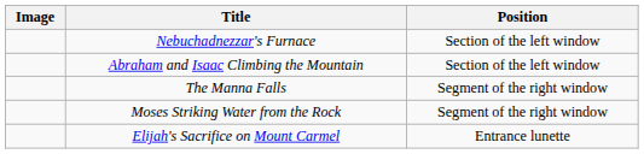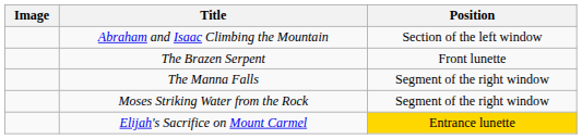 <table class="wikitable" width="50%" style="font-size:91%">
 <tr>
 <th>Image</th>
 <th>Title</th>
 <th>Position</th>
 </tr>
 <tr align="center">
 <td></td>
-<td><em><a href='#'>Nebuchadnezzar</a>'s Furnace</em></td>
+<td><em><a href='#'>Abraham</a> and <a href='#'>Isaac</a> Climbing the Mountain</em></td>
 <td>Section of the left window</td>
 </tr>
 <tr align="center">
 <td></td>
-<td><em><a href='#'>Abraham</a> and <a href='#'>Isaac</a> Climbing the Mountain</em></td>
-<td>Section of the left window</td>
+<td><em>The Brazen Serpent</em></td>
+<td>Front lunette</td>
 </tr>
 <tr align="center">
 <td></td>
 <td><em>The Manna Falls</em></td>
 <td>Segment of the right window</td>
 </tr>
 <tr align="center">
 <td></td>
 <td><em>Moses Striking Water from the Rock</em></td>
 <td>Segment of the right window</td>
 </tr>
 <tr align="center">
 <td></td>
 <td><em><a href='#'>Elijah</a>'s Sacrifice on <a href='#'>Mount Carmel</a></em></td>
-<td>Entrance lunette</td>
+<td style="background: gold;">Entrance lunette</td>
 </tr>
 </table>
